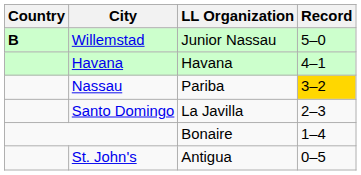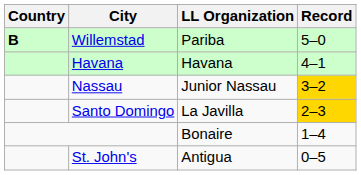 <table class="wikitable">
 <tr>
 <th>Country</th>
 <th>City</th>
 <th>LL Organization</th>
 <th>Record</th>
 </tr>
 <tr bgcolor="ccffcc">
 <td><strong> B</strong></td>
 <td><a href='#'>Willemstad</a></td>
-<td>Junior Nassau</td>
+<td>Pariba</td>
 <td>5–0</td>
 </tr>
 <tr bgcolor="ccffcc">
 <td><strong></strong></td>
 <td><a href='#'>Havana</a></td>
 <td>Havana</td>
 <td>4–1</td>
 </tr>
 <tr>
 <td><strong></strong></td>
 <td><a href='#'>Nassau</a></td>
-<td>Pariba</td>
+<td>Junior Nassau</td>
 <td style="background: gold;">3–2</td>
 </tr>
 <tr>
 <td><strong></strong></td>
 <td><a href='#'>Santo Domingo</a></td>
 <td>La Javilla</td>
-<td>2–3</td>
+<td style="background: gold;">2–3</td>
 </tr>
 <tr>
 <td colspan="2"><strong></strong></td>
 <td>Bonaire</td>
 <td>1–4</td>
 </tr>
 <tr>
 <td><strong></strong></td>
 <td><a href='#'>St. John's</a></td>
 <td>Antigua</td>
 <td>0–5</td>
 </tr>
 </table>
